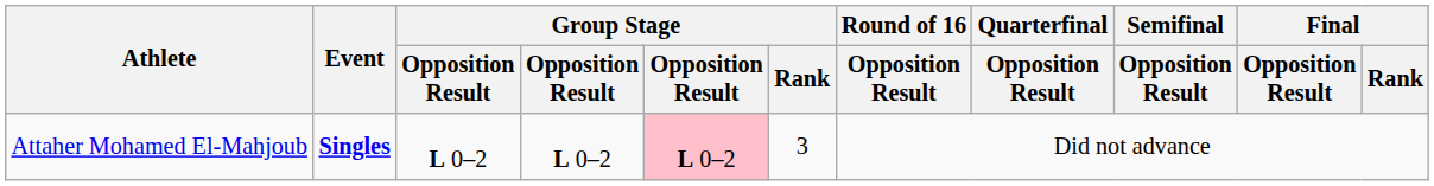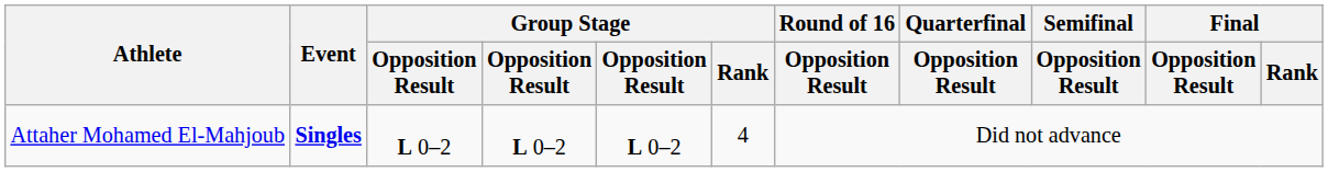 <table class=wikitable style="font-size:90%">
 <tr>
 <th rowspan="2">Athlete</th>
 <th rowspan="2">Event</th>
 <th colspan="4">Group Stage</th>
 <th>Round of 16</th>
 <th>Quarterfinal</th>
 <th>Semifinal</th>
 <th colspan=2>Final</th>
 </tr>
 <tr>
 <th>Opposition<br>Result</th>
 <th>Opposition<br>Result</th>
 <th>Opposition<br>Result</th>
 <th>Rank</th>
 <th>Opposition<br>Result</th>
 <th>Opposition<br>Result</th>
 <th>Opposition<br>Result</th>
 <th>Opposition<br>Result</th>
 <th>Rank</th>
 </tr>
 <tr align=center>
 <td align=left><a href='#'>Attaher Mohamed El-Mahjoub</a></td>
 <td align=left><strong><a href='#'>Singles</a></strong></td>
 <td><br><strong>L</strong> 0–2</td>
 <td><br><strong>L</strong> 0–2</td>
-<td style="background: pink;"><br><strong>L</strong> 0–2</td>
-<td>3</td>
+<td><br><strong>L</strong> 0–2</td>
+<td>4</td>
 <td colspan=5>Did not advance</td>
 </tr>
 </table>
